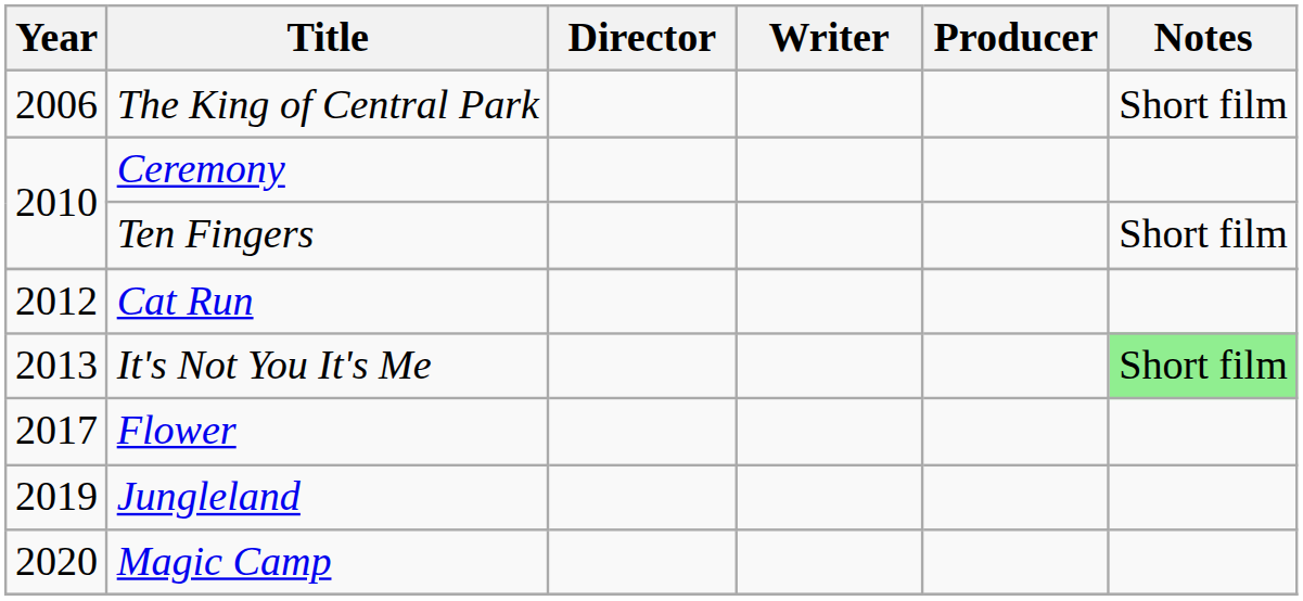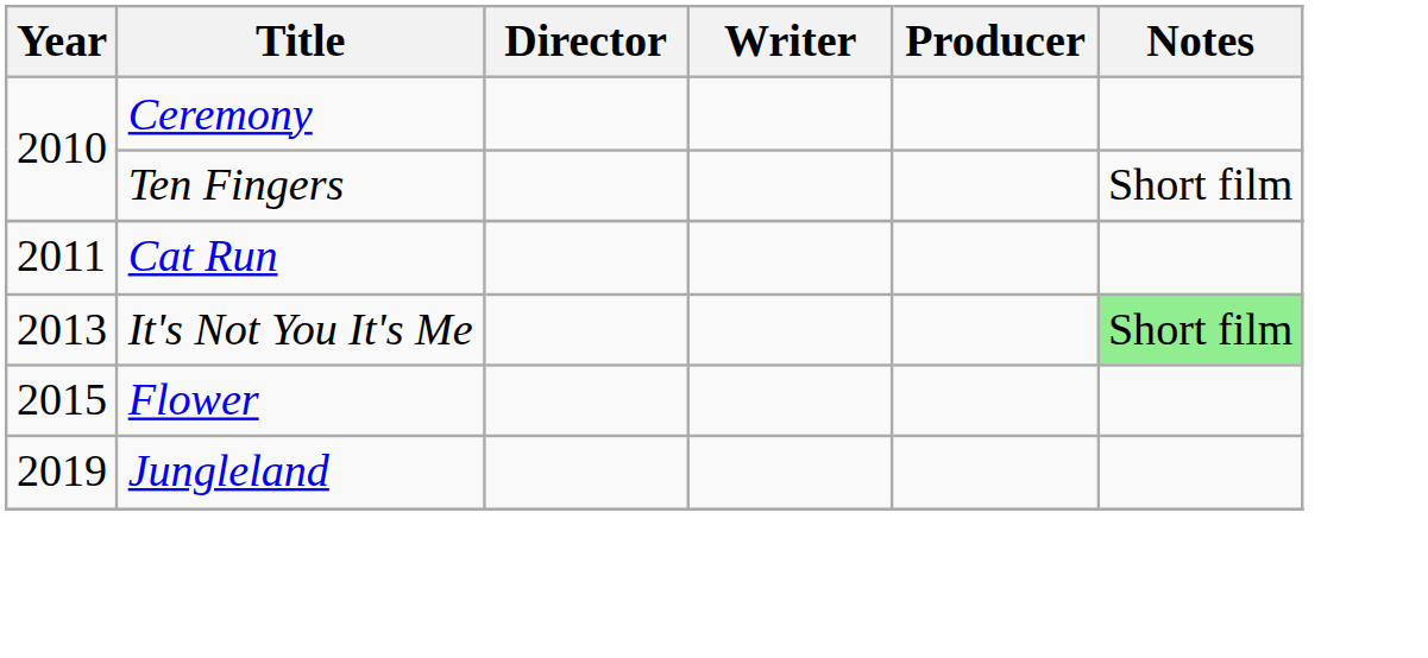 <table class="wikitable sortable">
 <tr>
 <th>Year</th>
 <th>Title</th>
 <th width="65">Director</th>
 <th width="65">Writer</th>
 <th width="65">Producer</th>
 <th class="unsortable">Notes</th>
-</tr>
-<tr>
-<td>2006</td>
-<td><em>The King of Central Park</em></td>
-<td></td>
-<td></td>
-<td></td>
-<td>Short film</td>
 </tr>
 <tr>
 <td rowspan="2">2010</td>
 <td><em><a href='#'>Ceremony</a></em></td>
 <td></td>
 <td></td>
 <td></td>
 <td></td>
 </tr>
 <tr>
 <td><em>Ten Fingers</em></td>
 <td></td>
 <td></td>
 <td></td>
 <td>Short film</td>
 </tr>
 <tr>
 </tr>
 <tr>
-<td>2012</td>
+<td>2011</td>
 <td><em><a href='#'>Cat Run</a></em></td>
 <td></td>
 <td></td>
 <td></td>
 <td></td>
 </tr>
 <tr>
 <td>2013</td>
 <td><em>It's Not You It's Me</em></td>
 <td></td>
 <td></td>
 <td></td>
 <td style="background: lightgreen;">Short film</td>
 </tr>
 <tr>
-<td>2017</td>
+<td>2015</td>
 <td><em><a href='#'>Flower</a></em></td>
 <td></td>
 <td></td>
 <td></td>
 <td></td>
 </tr>
 <tr>
 <td>2019</td>
 <td><em><a href='#'>Jungleland</a></em></td>
 <td></td>
 <td></td>
 <td></td>
 <td></td>
 </tr>
 <tr>
-<td>2020</td>
-<td><em><a href='#'>Magic Camp</a></em></td>
-<td></td>
-<td></td>
-<td></td>
-<td></td>
-</tr>
-<tr>
 </tr>
 </table>
